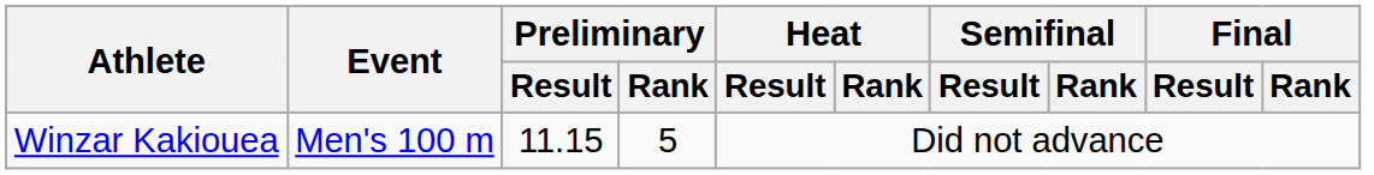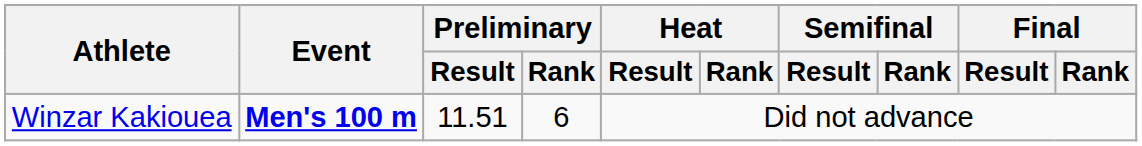 <table class="wikitable" style="font-size:90%">
 <tr>
 <th rowspan="2">Athlete</th>
 <th rowspan="2">Event</th>
 <th colspan="2">Preliminary</th>
 <th colspan="2">Heat</th>
 <th colspan="2">Semifinal</th>
 <th colspan="2">Final</th>
 </tr>
 <tr style="font-size:95%">
 <th>Result</th>
 <th>Rank</th>
 <th>Result</th>
 <th>Rank</th>
 <th>Result</th>
 <th>Rank</th>
 <th>Result</th>
 <th>Rank</th>
 </tr>
 <tr align=center>
 <td align=left><a href='#'>Winzar Kakiouea</a></td>
-<td align=left><a href='#'>Men's 100 m</a></td>
-<td>11.15</td>
-<td>5</td>
+<td align=left><strong><a href='#'>Men's 100 m</a></strong></td>
+<td>11.51</td>
+<td>6</td>
 <td colspan="6">Did not advance</td>
 </tr>
 </table>
